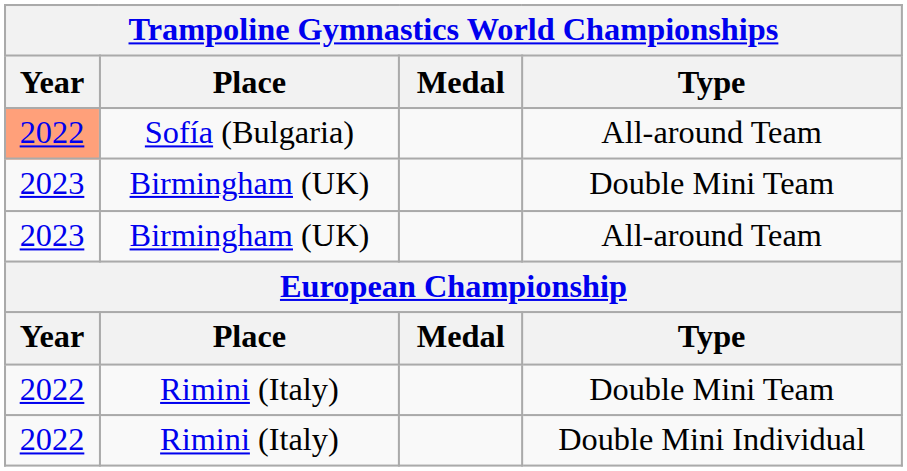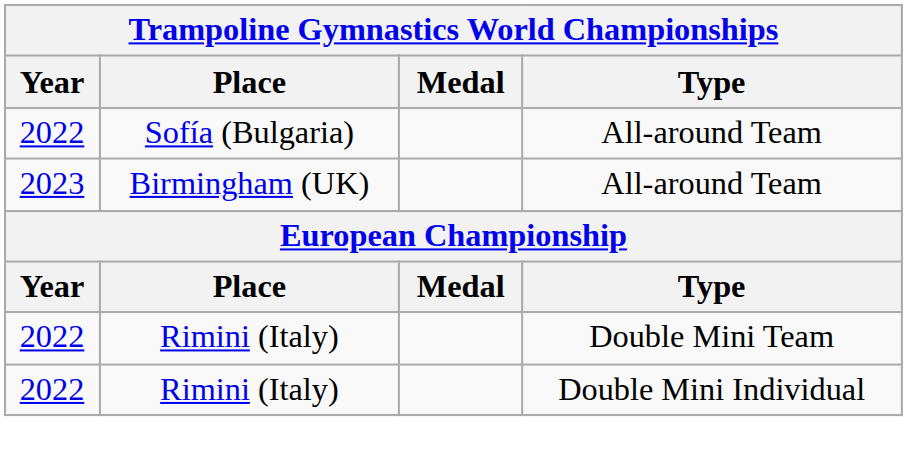 <table class="wikitable center col2izq" style="text-align:center;width:445px;">
 <tr>
 <th colspan="4"><a href='#'>Trampoline Gymnastics World Championships</a></th>
 </tr>
 <tr>
 <th>Year</th>
 <th>Place</th>
 <th>Medal</th>
 <th>Type</th>
 </tr>
 <tr>
-<td style="background: lightsalmon;"><a href='#'>2022</a></td>
+<td><a href='#'>2022</a></td>
 <td><a href='#'>Sofía</a> (Bulgaria)</td>
 <td></td>
 <td>All-around Team</td>
-</tr>
-<tr>
-<td><a href='#'>2023</a></td>
-<td><a href='#'>Birmingham</a> (UK)</td>
-<td></td>
-<td>Double Mini Team</td>
 </tr>
 <tr>
 <td><a href='#'>2023</a></td>
 <td><a href='#'>Birmingham</a> (UK)</td>
 <td></td>
 <td>All-around Team</td>
 </tr>
 <tr>
 <th colspan="4"><a href='#'>European Championship</a></th>
 </tr>
 <tr>
 <th>Year</th>
 <th>Place</th>
 <th>Medal</th>
 <th>Type</th>
 </tr>
 <tr>
 <td><a href='#'>2022</a></td>
 <td><a href='#'>Rimini</a> (Italy)</td>
 <td></td>
 <td>Double Mini Team</td>
 </tr>
 <tr>
 <td><a href='#'>2022</a></td>
 <td><a href='#'>Rimini</a> (Italy)</td>
 <td></td>
 <td>Double Mini Individual</td>
 </tr>
 </table>
